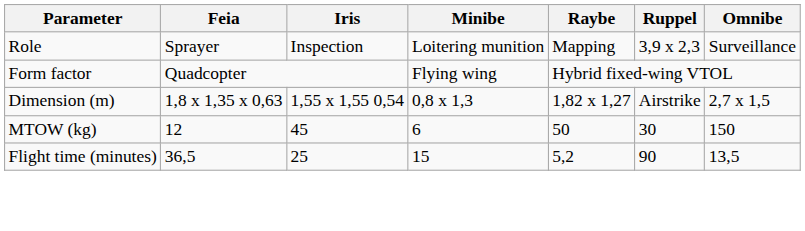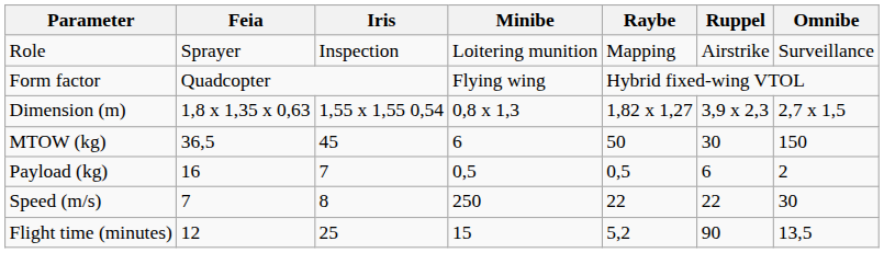 <table class="wikitable">
 <tr>
 <th>Parameter</th>
 <th>Feia</th>
 <th>Iris</th>
 <th>Minibe</th>
 <th>Raybe</th>
 <th>Ruppel</th>
 <th>Omnibe</th>
 </tr>
 <tr>
 <td>Role</td>
 <td>Sprayer</td>
 <td>Inspection</td>
 <td>Loitering munition</td>
 <td>Mapping</td>
-<td>3,9 x 2,3</td>
+<td>Airstrike</td>
 <td>Surveillance</td>
 </tr>
 <tr>
 <td>Form factor</td>
 <td colspan="2">Quadcopter</td>
 <td>Flying wing</td>
 <td colspan="3">Hybrid fixed-wing VTOL</td>
 </tr>
 <tr>
 <td>Dimension (m)</td>
 <td>1,8 x 1,35 x 0,63</td>
 <td>1,55 x 1,55 0,54</td>
 <td>0,8 x 1,3</td>
 <td>1,82 x 1,27</td>
-<td>Airstrike</td>
+<td>3,9 x 2,3</td>
 <td>2,7 x 1,5</td>
 </tr>
 <tr>
 <td>MTOW (kg)</td>
-<td>12</td>
+<td>36,5</td>
 <td>45</td>
 <td>6</td>
 <td>50</td>
 <td>30</td>
 <td>150</td>
 </tr>
 <tr>
+<td>Payload (kg)</td>
+<td>16</td>
+<td>7</td>
+<td>0,5</td>
+<td>0,5</td>
+<td>6</td>
+<td>2</td>
+</tr>
+<tr>
+<td>Speed (m/s)</td>
+<td>7</td>
+<td>8</td>
+<td>250</td>
+<td>22</td>
+<td>22</td>
+<td>30</td>
+</tr>
+<tr>
 <td>Flight time (minutes)</td>
-<td>36,5</td>
+<td>12</td>
 <td>25</td>
 <td>15</td>
 <td>5,2</td>
 <td>90</td>
 <td>13,5</td>
 </tr>
 </table>
